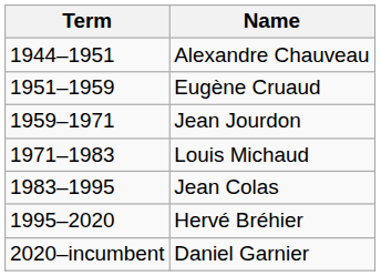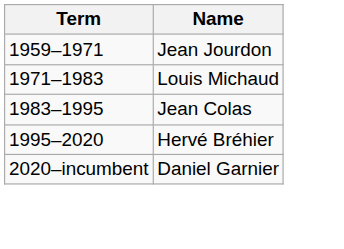 <table class="wikitable">
 <tr>
 <th>Term</th>
 <th>Name</th>
-</tr>
-<tr>
-<td>1944–1951</td>
-<td>Alexandre Chauveau</td>
-</tr>
-<tr>
-<td>1951–1959</td>
-<td>Eugène Cruaud</td>
 </tr>
 <tr>
 <td>1959–1971</td>
 <td>Jean Jourdon</td>
 </tr>
 <tr>
 <td>1971–1983</td>
 <td>Louis Michaud</td>
 </tr>
 <tr>
 <td>1983–1995</td>
 <td>Jean Colas</td>
 </tr>
 <tr>
 <td>1995–2020</td>
 <td>Hervé Bréhier</td>
 </tr>
 <tr>
 <td>2020–incumbent</td>
 <td>Daniel Garnier</td>
 </tr>
 </table>
